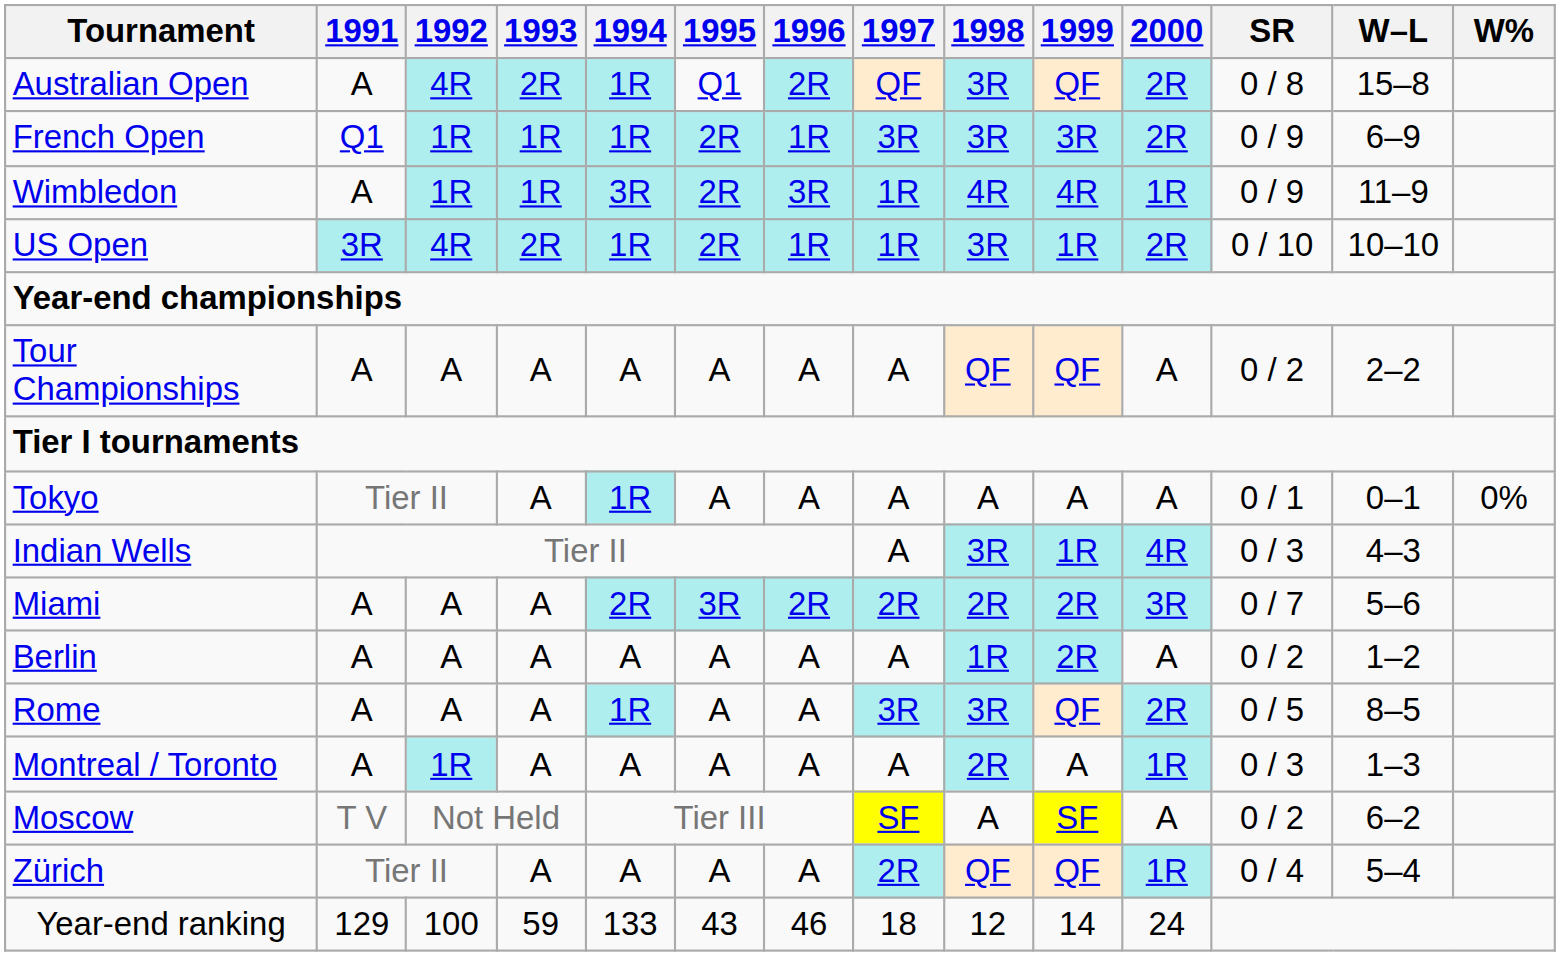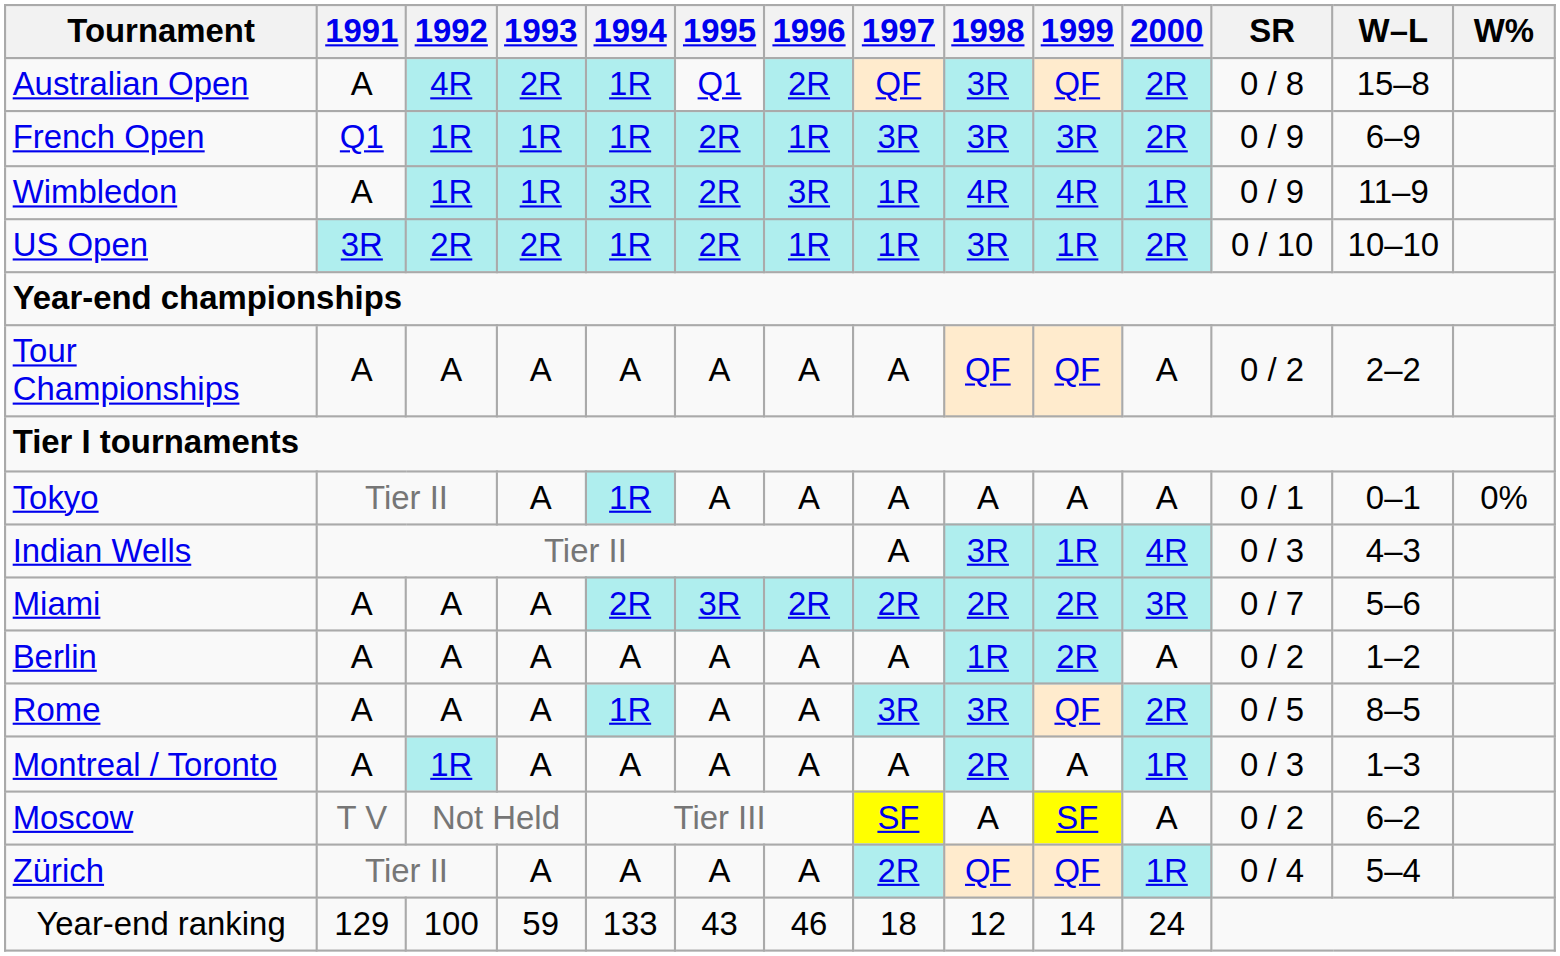 <table class=wikitable style=text-align:center;font-size:97%>
 <tr>
 <th width=140>Tournament</th>
 <th width=35><a href='#'>1991</a></th>
 <th width=35><a href='#'>1992</a></th>
 <th width=35><a href='#'>1993</a></th>
 <th width=35><a href='#'>1994</a></th>
 <th width=35><a href='#'>1995</a></th>
 <th width=35><a href='#'>1996</a></th>
 <th width=35><a href='#'>1997</a></th>
 <th width=35><a href='#'>1998</a></th>
 <th width=35><a href='#'>1999</a></th>
 <th width=35><a href='#'>2000</a></th>
 <th width=50>SR</th>
 <th width=50>W–L</th>
 <th width=40>W%</th>
 </tr>
 <tr>
 <td align=left><a href='#'>Australian Open</a></td>
 <td>A</td>
 <td bgcolor=afeeee><a href='#'>4R</a></td>
 <td bgcolor=afeeee><a href='#'>2R</a></td>
 <td bgcolor=afeeee><a href='#'>1R</a></td>
 <td><a href='#'>Q1</a></td>
 <td bgcolor=afeeee><a href='#'>2R</a></td>
 <td bgcolor=ffebcd><a href='#'>QF</a></td>
 <td bgcolor=afeeee><a href='#'>3R</a></td>
 <td bgcolor=ffebcd><a href='#'>QF</a></td>
 <td bgcolor=afeeee><a href='#'>2R</a></td>
 <td>0 / 8</td>
 <td>15–8</td>
 <td></td>
 </tr>
 <tr>
 <td align=left><a href='#'>French Open</a></td>
 <td><a href='#'>Q1</a></td>
 <td bgcolor=afeeee><a href='#'>1R</a></td>
 <td bgcolor=afeeee><a href='#'>1R</a></td>
 <td bgcolor=afeeee><a href='#'>1R</a></td>
 <td bgcolor=afeeee><a href='#'>2R</a></td>
 <td bgcolor=afeeee><a href='#'>1R</a></td>
 <td bgcolor=afeeee><a href='#'>3R</a></td>
 <td bgcolor=afeeee><a href='#'>3R</a></td>
 <td bgcolor=afeeee><a href='#'>3R</a></td>
 <td bgcolor=afeeee><a href='#'>2R</a></td>
 <td>0 / 9</td>
 <td>6–9</td>
 <td></td>
 </tr>
 <tr>
 <td align=left><a href='#'>Wimbledon</a></td>
 <td>A</td>
 <td bgcolor=afeeee><a href='#'>1R</a></td>
 <td bgcolor=afeeee><a href='#'>1R</a></td>
 <td bgcolor=afeeee><a href='#'>3R</a></td>
 <td bgcolor=afeeee><a href='#'>2R</a></td>
 <td bgcolor=afeeee><a href='#'>3R</a></td>
 <td bgcolor=afeeee><a href='#'>1R</a></td>
 <td bgcolor=afeeee><a href='#'>4R</a></td>
 <td bgcolor=afeeee><a href='#'>4R</a></td>
 <td bgcolor=afeeee><a href='#'>1R</a></td>
 <td>0 / 9</td>
 <td>11–9</td>
 <td></td>
 </tr>
 <tr>
 <td align=left><a href='#'>US Open</a></td>
 <td bgcolor=afeeee><a href='#'>3R</a></td>
-<td bgcolor=afeeee><a href='#'>4R</a></td>
+<td bgcolor=afeeee><a href='#'>2R</a></td>
 <td bgcolor=afeeee><a href='#'>2R</a></td>
 <td bgcolor=afeeee><a href='#'>1R</a></td>
 <td bgcolor=afeeee><a href='#'>2R</a></td>
 <td bgcolor=afeeee><a href='#'>1R</a></td>
 <td bgcolor=afeeee><a href='#'>1R</a></td>
 <td bgcolor=afeeee><a href='#'>3R</a></td>
 <td bgcolor=afeeee><a href='#'>1R</a></td>
 <td bgcolor=afeeee><a href='#'>2R</a></td>
 <td>0 / 10</td>
 <td>10–10</td>
 <td></td>
 </tr>
 <tr>
 <td colspan=25 align=left><strong>Year-end championships</strong></td>
 </tr>
 <tr>
 <td align=left><a href='#'>Tour Championships</a></td>
 <td>A</td>
 <td>A</td>
 <td>A</td>
 <td>A</td>
 <td>A</td>
 <td>A</td>
 <td>A</td>
 <td bgcolor=ffebcd><a href='#'>QF</a></td>
 <td bgcolor=ffebcd><a href='#'>QF</a></td>
 <td>A</td>
 <td>0 / 2</td>
 <td>2–2</td>
 <td></td>
 </tr>
 <tr>
 <td colspan=25 align=left><strong>Tier I tournaments</strong></td>
 </tr>
 <tr>
 <td align=left><a href='#'>Tokyo</a></td>
 <td colspan=2 style=color:#767676>Tier II</td>
 <td>A</td>
 <td bgcolor=afeeee><a href='#'>1R</a></td>
 <td>A</td>
 <td>A</td>
 <td>A</td>
 <td>A</td>
 <td>A</td>
 <td>A</td>
 <td>0 / 1</td>
 <td>0–1</td>
 <td>0%</td>
 </tr>
 <tr>
 <td align=left><a href='#'>Indian Wells</a></td>
 <td colspan=6 style=color:#767676>Tier II</td>
 <td>A</td>
 <td bgcolor=afeeee><a href='#'>3R</a></td>
 <td bgcolor=afeeee><a href='#'>1R</a></td>
 <td bgcolor=afeeee><a href='#'>4R</a></td>
 <td>0 / 3</td>
 <td>4–3</td>
 <td></td>
 </tr>
 <tr>
 <td align=left><a href='#'>Miami</a></td>
 <td>A</td>
 <td>A</td>
 <td>A</td>
 <td bgcolor=afeeee><a href='#'>2R</a></td>
 <td bgcolor=afeeee><a href='#'>3R</a></td>
 <td bgcolor=afeeee><a href='#'>2R</a></td>
 <td bgcolor=afeeee><a href='#'>2R</a></td>
 <td bgcolor=afeeee><a href='#'>2R</a></td>
 <td bgcolor=afeeee><a href='#'>2R</a></td>
 <td bgcolor=afeeee><a href='#'>3R</a></td>
 <td>0 / 7</td>
 <td>5–6</td>
 <td></td>
 </tr>
 <tr>
 <td align=left><a href='#'>Berlin</a></td>
 <td>A</td>
 <td>A</td>
 <td>A</td>
 <td>A</td>
 <td>A</td>
 <td>A</td>
 <td>A</td>
 <td bgcolor=afeeee><a href='#'>1R</a></td>
 <td bgcolor=afeeee><a href='#'>2R</a></td>
 <td>A</td>
 <td>0 / 2</td>
 <td>1–2</td>
 <td></td>
 </tr>
 <tr>
 <td align=left><a href='#'>Rome</a></td>
 <td>A</td>
 <td>A</td>
 <td>A</td>
 <td bgcolor=afeeee><a href='#'>1R</a></td>
 <td>A</td>
 <td>A</td>
 <td bgcolor=afeeee><a href='#'>3R</a></td>
 <td bgcolor=afeeee><a href='#'>3R</a></td>
 <td bgcolor=ffebcd><a href='#'>QF</a></td>
 <td bgcolor=afeeee><a href='#'>2R</a></td>
 <td>0 / 5</td>
 <td>8–5</td>
 <td></td>
 </tr>
 <tr>
 <td align=left><a href='#'>Montreal / Toronto</a></td>
 <td>A</td>
 <td bgcolor=afeeee><a href='#'>1R</a></td>
 <td>A</td>
 <td>A</td>
 <td>A</td>
 <td>A</td>
 <td>A</td>
 <td bgcolor=afeeee><a href='#'>2R</a></td>
 <td>A</td>
 <td bgcolor=afeeee><a href='#'>1R</a></td>
 <td>0 / 3</td>
 <td>1–3</td>
 <td></td>
 </tr>
 <tr>
 <td align=left><a href='#'>Moscow</a></td>
 <td colspan=1 style=color:#767676>T V</td>
 <td colspan=2 style=color:#767676>Not Held</td>
 <td colspan=3 style=color:#767676>Tier III</td>
 <td bgcolor=yellow><a href='#'>SF</a></td>
 <td>A</td>
 <td bgcolor=yellow><a href='#'>SF</a></td>
 <td>A</td>
 <td>0 / 2</td>
 <td>6–2</td>
 <td></td>
 </tr>
 <tr>
 <td align=left><a href='#'>Zürich</a></td>
 <td colspan=2 style=color:#767676>Tier II</td>
 <td>A</td>
 <td>A</td>
 <td>A</td>
 <td>A</td>
 <td bgcolor=afeeee><a href='#'>2R</a></td>
 <td bgcolor=ffebcd><a href='#'>QF</a></td>
 <td bgcolor=ffebcd><a href='#'>QF</a></td>
 <td bgcolor=afeeee><a href='#'>1R</a></td>
 <td>0 / 4</td>
 <td>5–4</td>
 <td></td>
 </tr>
 <tr>
 <td>Year-end ranking</td>
 <td>129</td>
 <td>100</td>
 <td>59</td>
 <td>133</td>
 <td>43</td>
 <td>46</td>
 <td>18</td>
 <td>12</td>
 <td>14</td>
 <td>24</td>
 </tr>
 </table>
